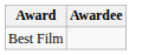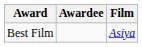 <table class="wikitable">
 <tr>
 <th>Award</th>
 <th>Awardee</th>
+<th>Film</th>
 </tr>
 <tr>
 <td>Best Film</td>
 <td></td>
+<td><em><a href='#'>Asiya</a></em></td>
 </tr>
 </table>
